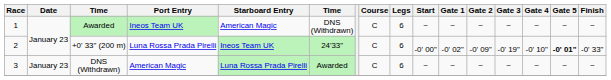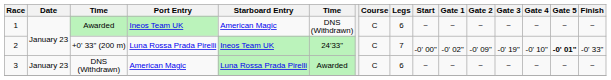 <table class="wikitable" style="font-size:8pt;line-height:1;text-align: center;">
 <tr>
 <th>Race</th>
 <th>Date</th>
 <th>Time</th>
 <th>Port Entry</th>
 <th>Starboard Entry</th>
 <th>Time</th>
 <th rowspan="4"></th>
 <th>Course</th>
 <th>Legs</th>
 <th>Start</th>
 <th>Gate 1</th>
 <th>Gate 2</th>
 <th>Gate 3</th>
 <th>Gate 4</th>
 <th>Gate 5</th>
 <th>Finish</th>
 </tr>
 <tr>
 <td>1</td>
 <td Rowspan="2"> <br>January 23</td>
 <td bgcolor="#BBF3BB">Awarded</td>
 <td bgcolor="#BBF3BB"style="text-align: left;"> <a href='#'>Ineos Team UK</a></td>
 <td style="text-align: left;"> <a href='#'>American Magic</a></td>
 <td>DNS <br>(Withdrawn)</td>
 <td>C</td>
 <td>6</td>
 <td>~</td>
 <td>~</td>
 <td>~</td>
 <td>~</td>
 <td>~</td>
 <td>~</td>
 <td>~</td>
 </tr>
 <tr>
 <td>2<br></td>
 <td>+0' 33" (200 m)</td>
 <td style="text-align: left;"> <a href='#'>Luna Rossa Prada Pirelli</a></td>
 <td bgcolor="#BBF3BB" style="text-align: left;"> <a href='#'>Ineos Team UK</a></td>
 <td bgcolor="#BBF3BB">24'33"</td>
 <td>C</td>
-<td>6</td>
+<td>7</td>
 <td> <br> -0' 00"</td>
 <td> <br> -0' 02"</td>
 <td> <br> -0' 09"</td>
 <td> <br> -0' 19"</td>
 <td> <br> -0' 10"</td>
 <td><strong> <br> -0' 01"</strong></td>
 <td> <br> -0' 33"</td>
 </tr>
 <tr>
 <td>3</td>
 <td>January 23</td>
 <td>DNS <br>(Withdrawn)</td>
 <td style="text-align: left;"> <a href='#'>American Magic</a></td>
 <td bgcolor="#BBF3BB" style="text-align: left;"> <a href='#'>Luna Rossa Prada Pirelli</a></td>
 <td bgcolor="#BBF3BB">Awarded</td>
 <td>C</td>
 <td>6</td>
 <td>~</td>
 <td>~</td>
 <td>~</td>
 <td>~</td>
 <td>~</td>
 <td>~</td>
 <td>~</td>
 </tr>
 <tr>
 </tr>
 </table>
